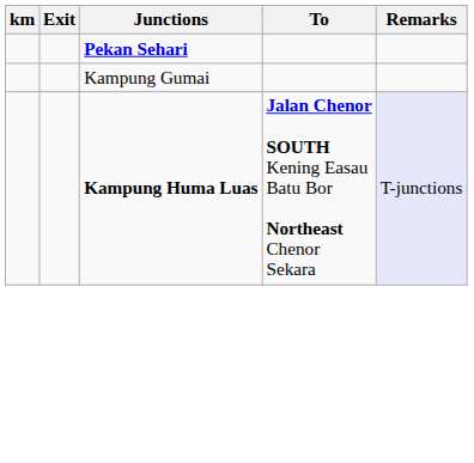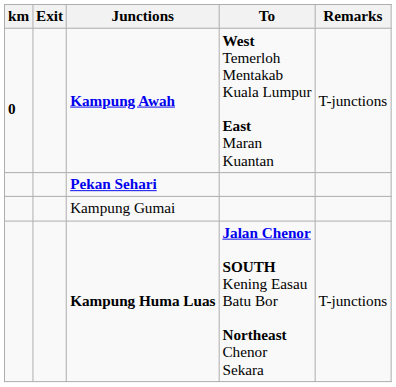 <table class="wikitable">
 <tr>
 <th>km</th>
 <th>Exit</th>
 <th>Junctions</th>
 <th>To</th>
 <th>Remarks</th>
+</tr>
+<tr>
+<td><br><strong>0</strong></td>
+<td></td>
+<td><strong><a href='#'>Kampung Awah</a></strong></td>
+<td><strong>West</strong><br> Temerloh<br> Mentakab<br> Kuala Lumpur<br><br><strong>East</strong><br> Maran<br> Kuantan</td>
+<td>T-junctions</td>
 </tr>
 <tr>
 <td></td>
 <td></td>
 <td><strong><a href='#'>Pekan Sehari</a></strong></td>
 <td></td>
 <td></td>
 </tr>
 <tr>
 <td></td>
 <td></td>
 <td>Kampung Gumai</td>
 <td></td>
 <td></td>
 </tr>
 <tr>
 <td></td>
 <td></td>
 <td><strong>Kampung Huma Luas</strong></td>
 <td> <strong><a href='#'>Jalan Chenor</a></strong><br><br><strong>SOUTH</strong><br>Kening Easau<br>Batu Bor<br><br><strong>Northeast</strong><br>Chenor<br>Sekara</td>
-<td style="background: lavender;">T-junctions</td>
+<td>T-junctions</td>
 </tr>
 </table>
